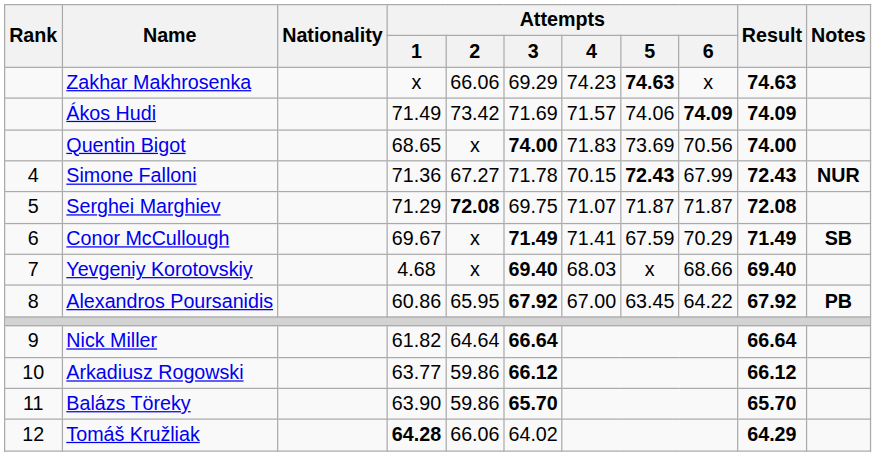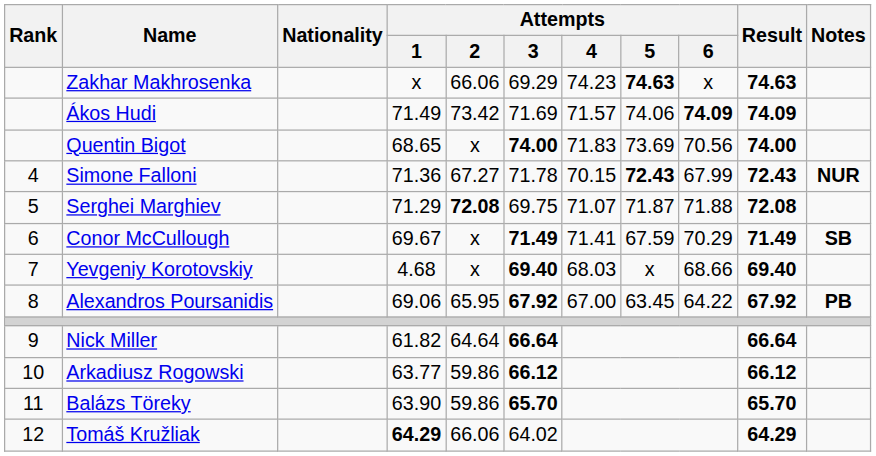 <table class="wikitable sortable" style="text-align:center">
 <tr>
 <th rowspan=2>Rank</th>
 <th rowspan=2>Name</th>
 <th rowspan=2>Nationality</th>
 <th colspan=6>Attempts</th>
 <th rowspan=2>Result</th>
 <th rowspan=2>Notes</th>
 </tr>
 <tr>
 <th>1</th>
 <th>2</th>
 <th>3</th>
 <th>4</th>
 <th>5</th>
 <th>6</th>
 </tr>
 <tr>
 <td></td>
 <td align=left><a href='#'>Zakhar Makhrosenka</a></td>
 <td align=left></td>
 <td>x</td>
 <td>66.06</td>
 <td>69.29</td>
 <td>74.23</td>
 <td><strong>74.63</strong></td>
 <td>x</td>
 <td><strong>74.63</strong></td>
 <td></td>
 </tr>
 <tr>
 <td></td>
 <td align=left><a href='#'>Ákos Hudi</a></td>
 <td align=left></td>
 <td>71.49</td>
 <td>73.42</td>
 <td>71.69</td>
 <td>71.57</td>
 <td>74.06</td>
 <td><strong>74.09</strong></td>
 <td><strong>74.09</strong></td>
 <td></td>
 </tr>
 <tr>
 <td></td>
 <td align=left><a href='#'>Quentin Bigot</a></td>
 <td align=left></td>
 <td>68.65</td>
 <td>x</td>
 <td><strong>74.00</strong></td>
 <td>71.83</td>
 <td>73.69</td>
 <td>70.56</td>
 <td><strong>74.00</strong></td>
 <td></td>
 </tr>
 <tr>
 <td>4</td>
 <td align=left><a href='#'>Simone Falloni</a></td>
 <td align=left></td>
 <td>71.36</td>
 <td>67.27</td>
 <td>71.78</td>
 <td>70.15</td>
 <td><strong>72.43</strong></td>
 <td>67.99</td>
 <td><strong>72.43</strong></td>
 <td><strong>NUR</strong></td>
 </tr>
 <tr>
 <td>5</td>
 <td align=left><a href='#'>Serghei Marghiev</a></td>
 <td align=left></td>
 <td>71.29</td>
 <td><strong>72.08</strong></td>
 <td>69.75</td>
 <td>71.07</td>
 <td>71.87</td>
-<td>71.87</td>
+<td>71.88</td>
 <td><strong>72.08</strong></td>
 <td></td>
 </tr>
 <tr>
 <td>6</td>
 <td align=left><a href='#'>Conor McCullough</a></td>
 <td align=left></td>
 <td>69.67</td>
 <td>x</td>
 <td><strong>71.49</strong></td>
 <td>71.41</td>
 <td>67.59</td>
 <td>70.29</td>
 <td><strong>71.49</strong></td>
 <td><strong>SB</strong></td>
 </tr>
 <tr>
 <td>7</td>
 <td align=left><a href='#'>Yevgeniy Korotovskiy</a></td>
 <td align=left></td>
 <td>4.68</td>
 <td>x</td>
 <td><strong>69.40</strong></td>
 <td>68.03</td>
 <td>x</td>
 <td>68.66</td>
 <td><strong>69.40</strong></td>
 <td></td>
 </tr>
 <tr>
 <td>8</td>
 <td align=left><a href='#'>Alexandros Poursanidis</a></td>
 <td align=left></td>
-<td>60.86</td>
+<td>69.06</td>
 <td>65.95</td>
 <td><strong>67.92</strong></td>
 <td>67.00</td>
 <td>63.45</td>
 <td>64.22</td>
 <td><strong>67.92</strong></td>
 <td><strong>PB</strong></td>
 </tr>
 <tr>
 <td colspan=11 bgcolor=lightgray></td>
 </tr>
 <tr>
 <td>9</td>
 <td align=left><a href='#'>Nick Miller</a></td>
 <td align=left></td>
 <td>61.82</td>
 <td>64.64</td>
 <td><strong>66.64</strong></td>
 <td colspan=3></td>
 <td><strong>66.64</strong></td>
 <td></td>
 </tr>
 <tr>
 <td>10</td>
 <td align=left><a href='#'>Arkadiusz Rogowski</a></td>
 <td align=left></td>
 <td>63.77</td>
 <td>59.86</td>
 <td><strong>66.12</strong></td>
 <td colspan=3></td>
 <td><strong>66.12</strong></td>
 <td></td>
 </tr>
 <tr>
 <td>11</td>
 <td align=left><a href='#'>Balázs Töreky</a></td>
 <td align=left></td>
 <td>63.90</td>
 <td>59.86</td>
 <td><strong>65.70</strong></td>
 <td colspan=3></td>
 <td><strong>65.70</strong></td>
 <td></td>
 </tr>
 <tr>
 <td>12</td>
 <td align=left><a href='#'>Tomáš Kružliak</a></td>
 <td align=left></td>
-<td><strong>64.28</strong></td>
+<td><strong>64.29</strong></td>
 <td>66.06</td>
 <td>64.02</td>
 <td colspan=3></td>
 <td><strong>64.29</strong></td>
 <td></td>
 </tr>
 </table>
